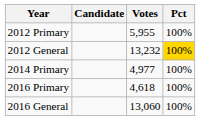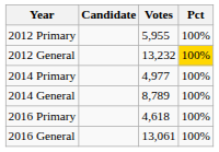 <table class="wikitable" style="margin:0.5em ; font-size:95%">
 <tr>
 <th>Year</th>
 <th>Candidate</th>
 <th>Votes</th>
 <th>Pct</th>
 </tr>
 <tr>
 <td>2012 Primary</td>
 <td></td>
 <td>5,955</td>
 <td>100%</td>
 </tr>
 <tr>
 <td>2012 General</td>
 <td></td>
 <td>13,232</td>
 <td style="background: gold;">100%</td>
 </tr>
 <tr>
 <td>2014 Primary</td>
 <td></td>
 <td>4,977</td>
 <td>100%</td>
 </tr>
 <tr>
+<td>2014 General</td>
+<td></td>
+<td>8,789</td>
+<td>100%</td>
+</tr>
+<tr>
 <td>2016 Primary</td>
 <td></td>
 <td>4,618</td>
 <td>100%</td>
 </tr>
 <tr>
 <td>2016 General</td>
 <td></td>
-<td>13,060</td>
+<td>13,061</td>
 <td>100%</td>
 </tr>
 </table>
